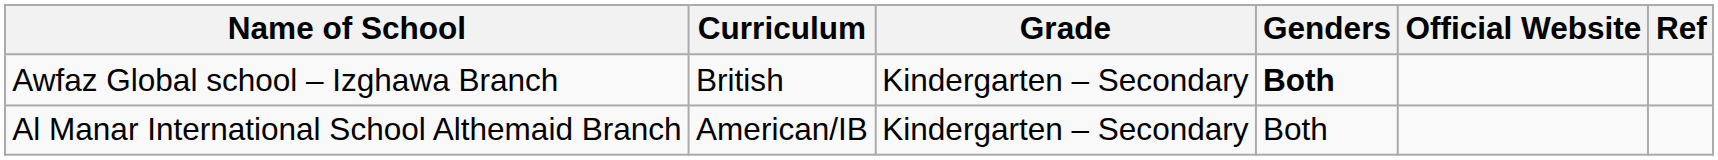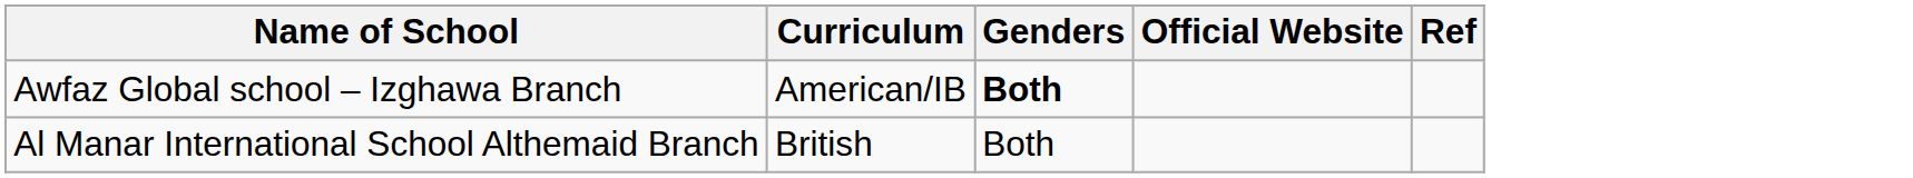 <table class="wikitable">
 <tr>
 <th>Name of School</th>
 <th>Curriculum</th>
-<th>Grade</th>
 <th>Genders</th>
 <th>Official Website</th>
 <th>Ref</th>
 </tr>
 <tr>
 <td>Awfaz Global school – Izghawa Branch</td>
-<td>British</td>
-<td>Kindergarten – Secondary</td>
+<td>American/IB</td>
 <td><strong>Both</strong></td>
 <td></td>
 <td></td>
 </tr>
 <tr>
 <td>Al Manar International School Althemaid Branch</td>
-<td>American/IB</td>
-<td>Kindergarten – Secondary</td>
+<td>British</td>
 <td>Both</td>
 <td></td>
 <td></td>
 </tr>
 </table>
